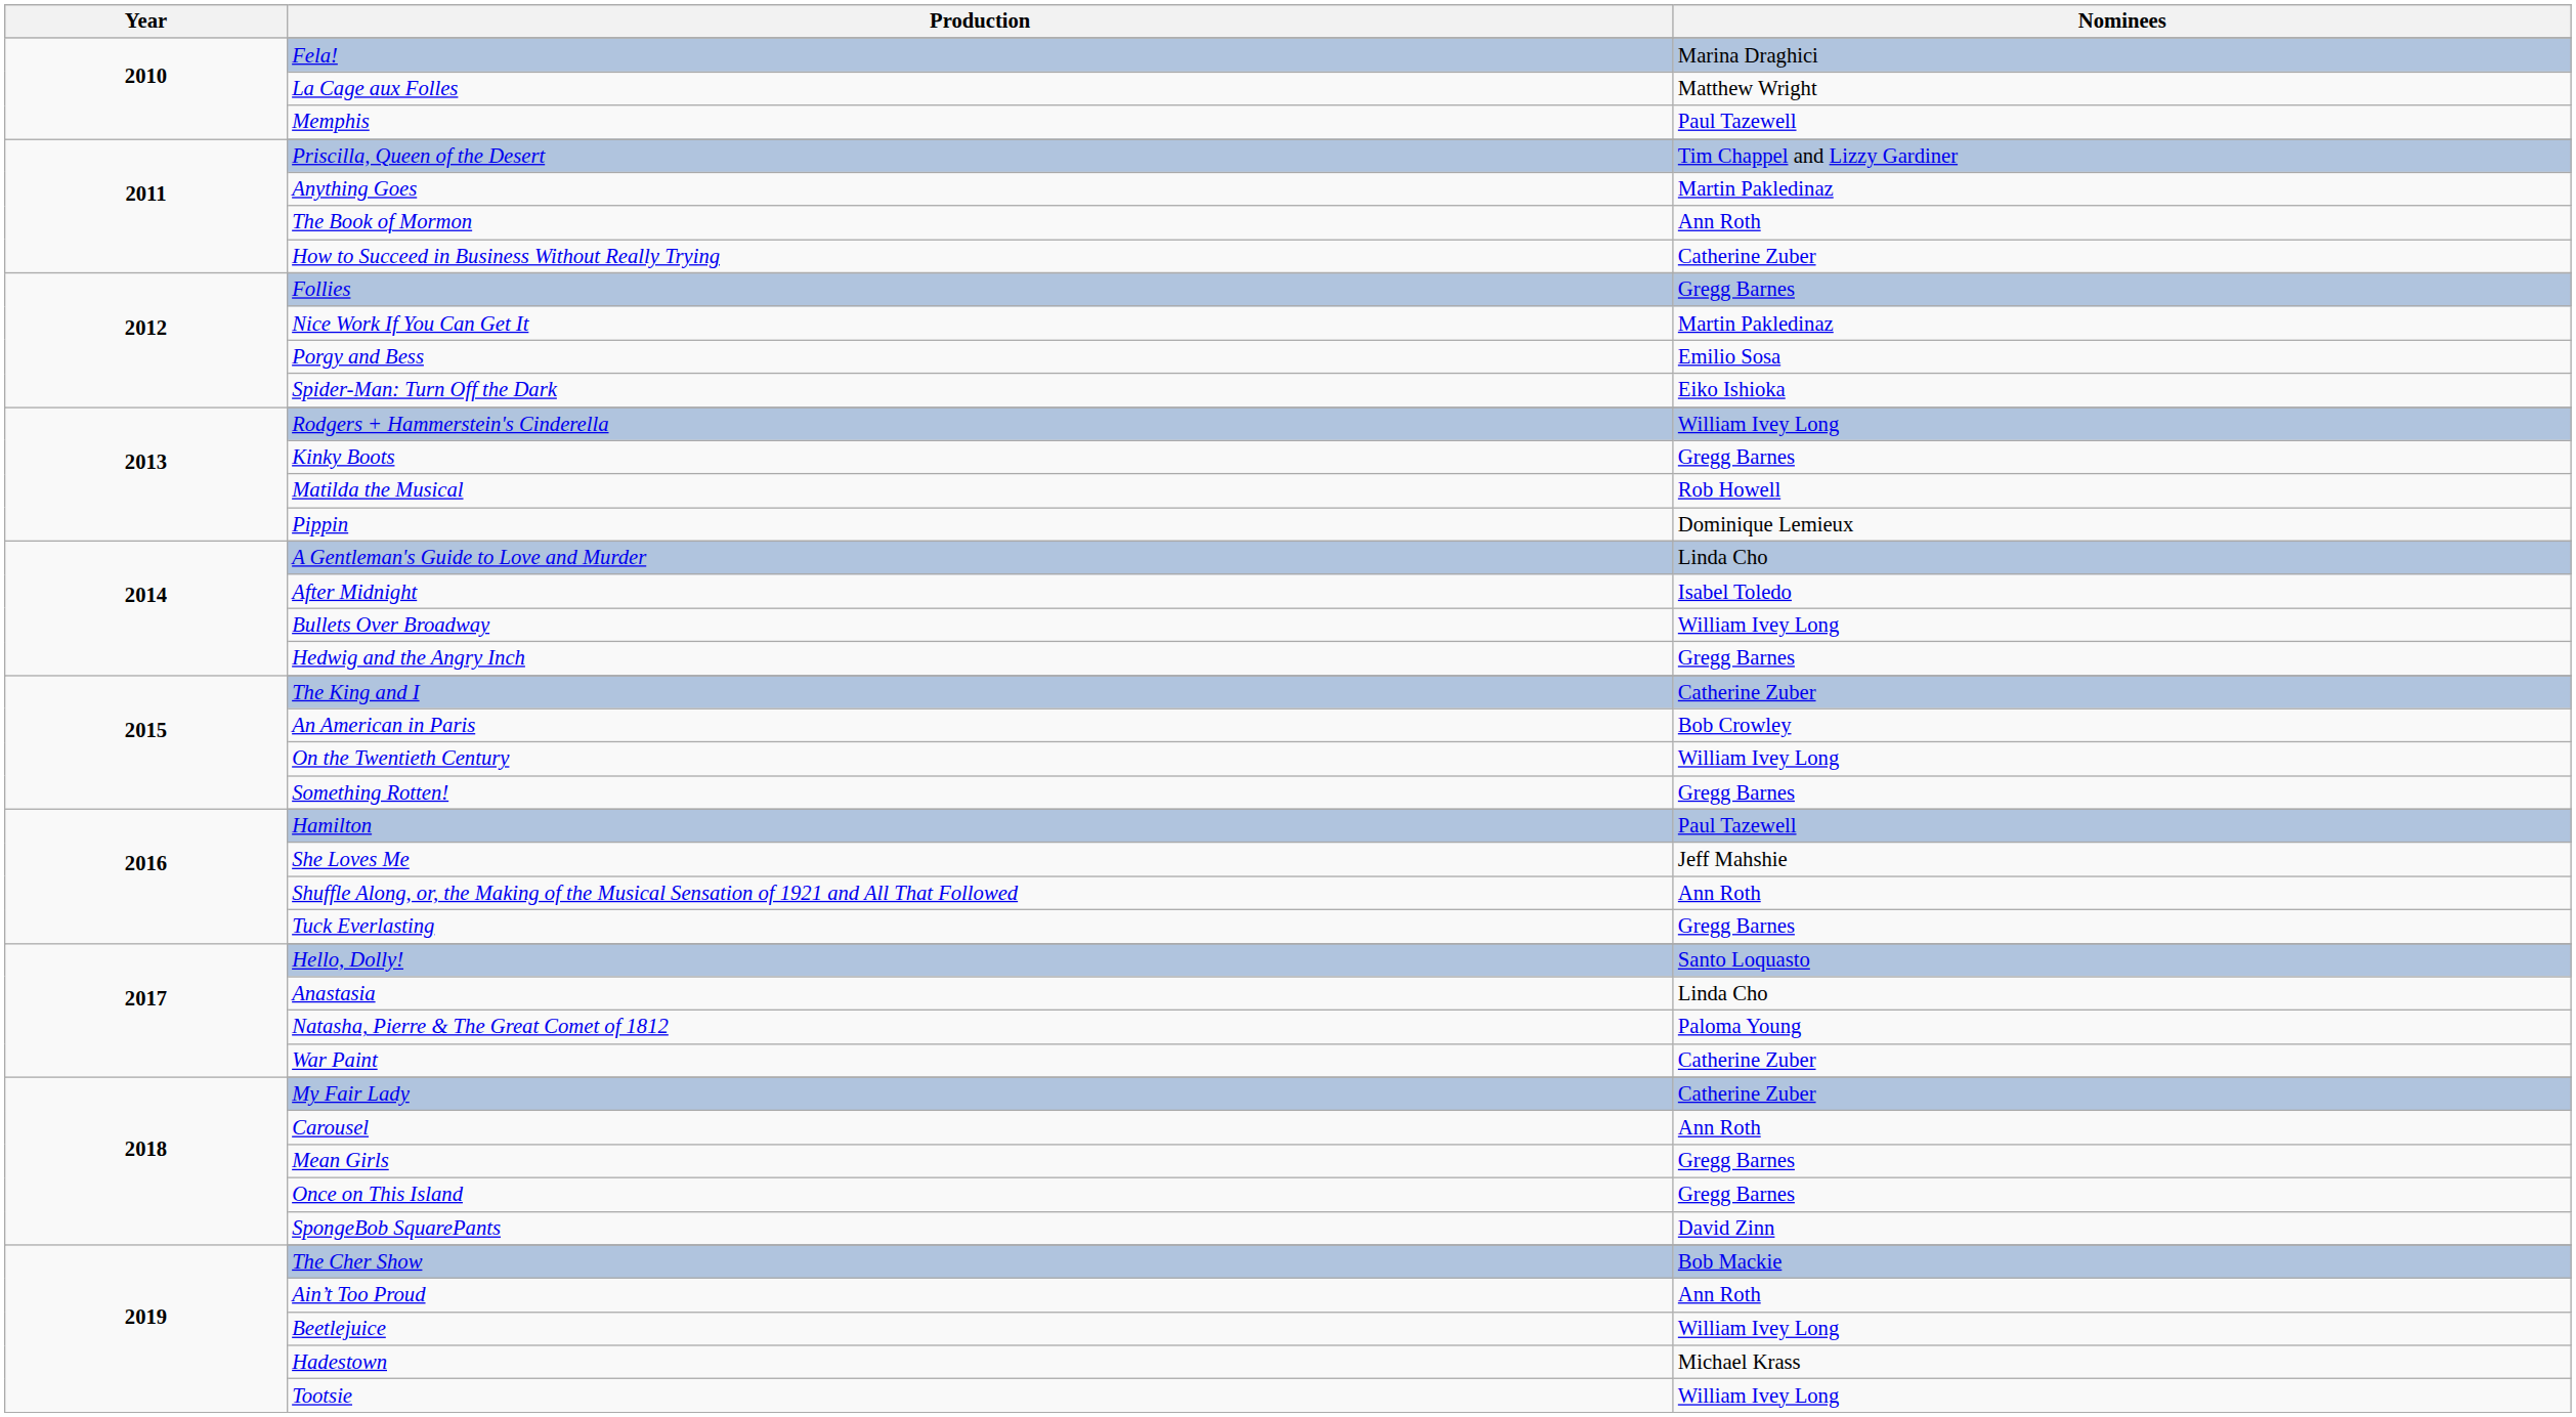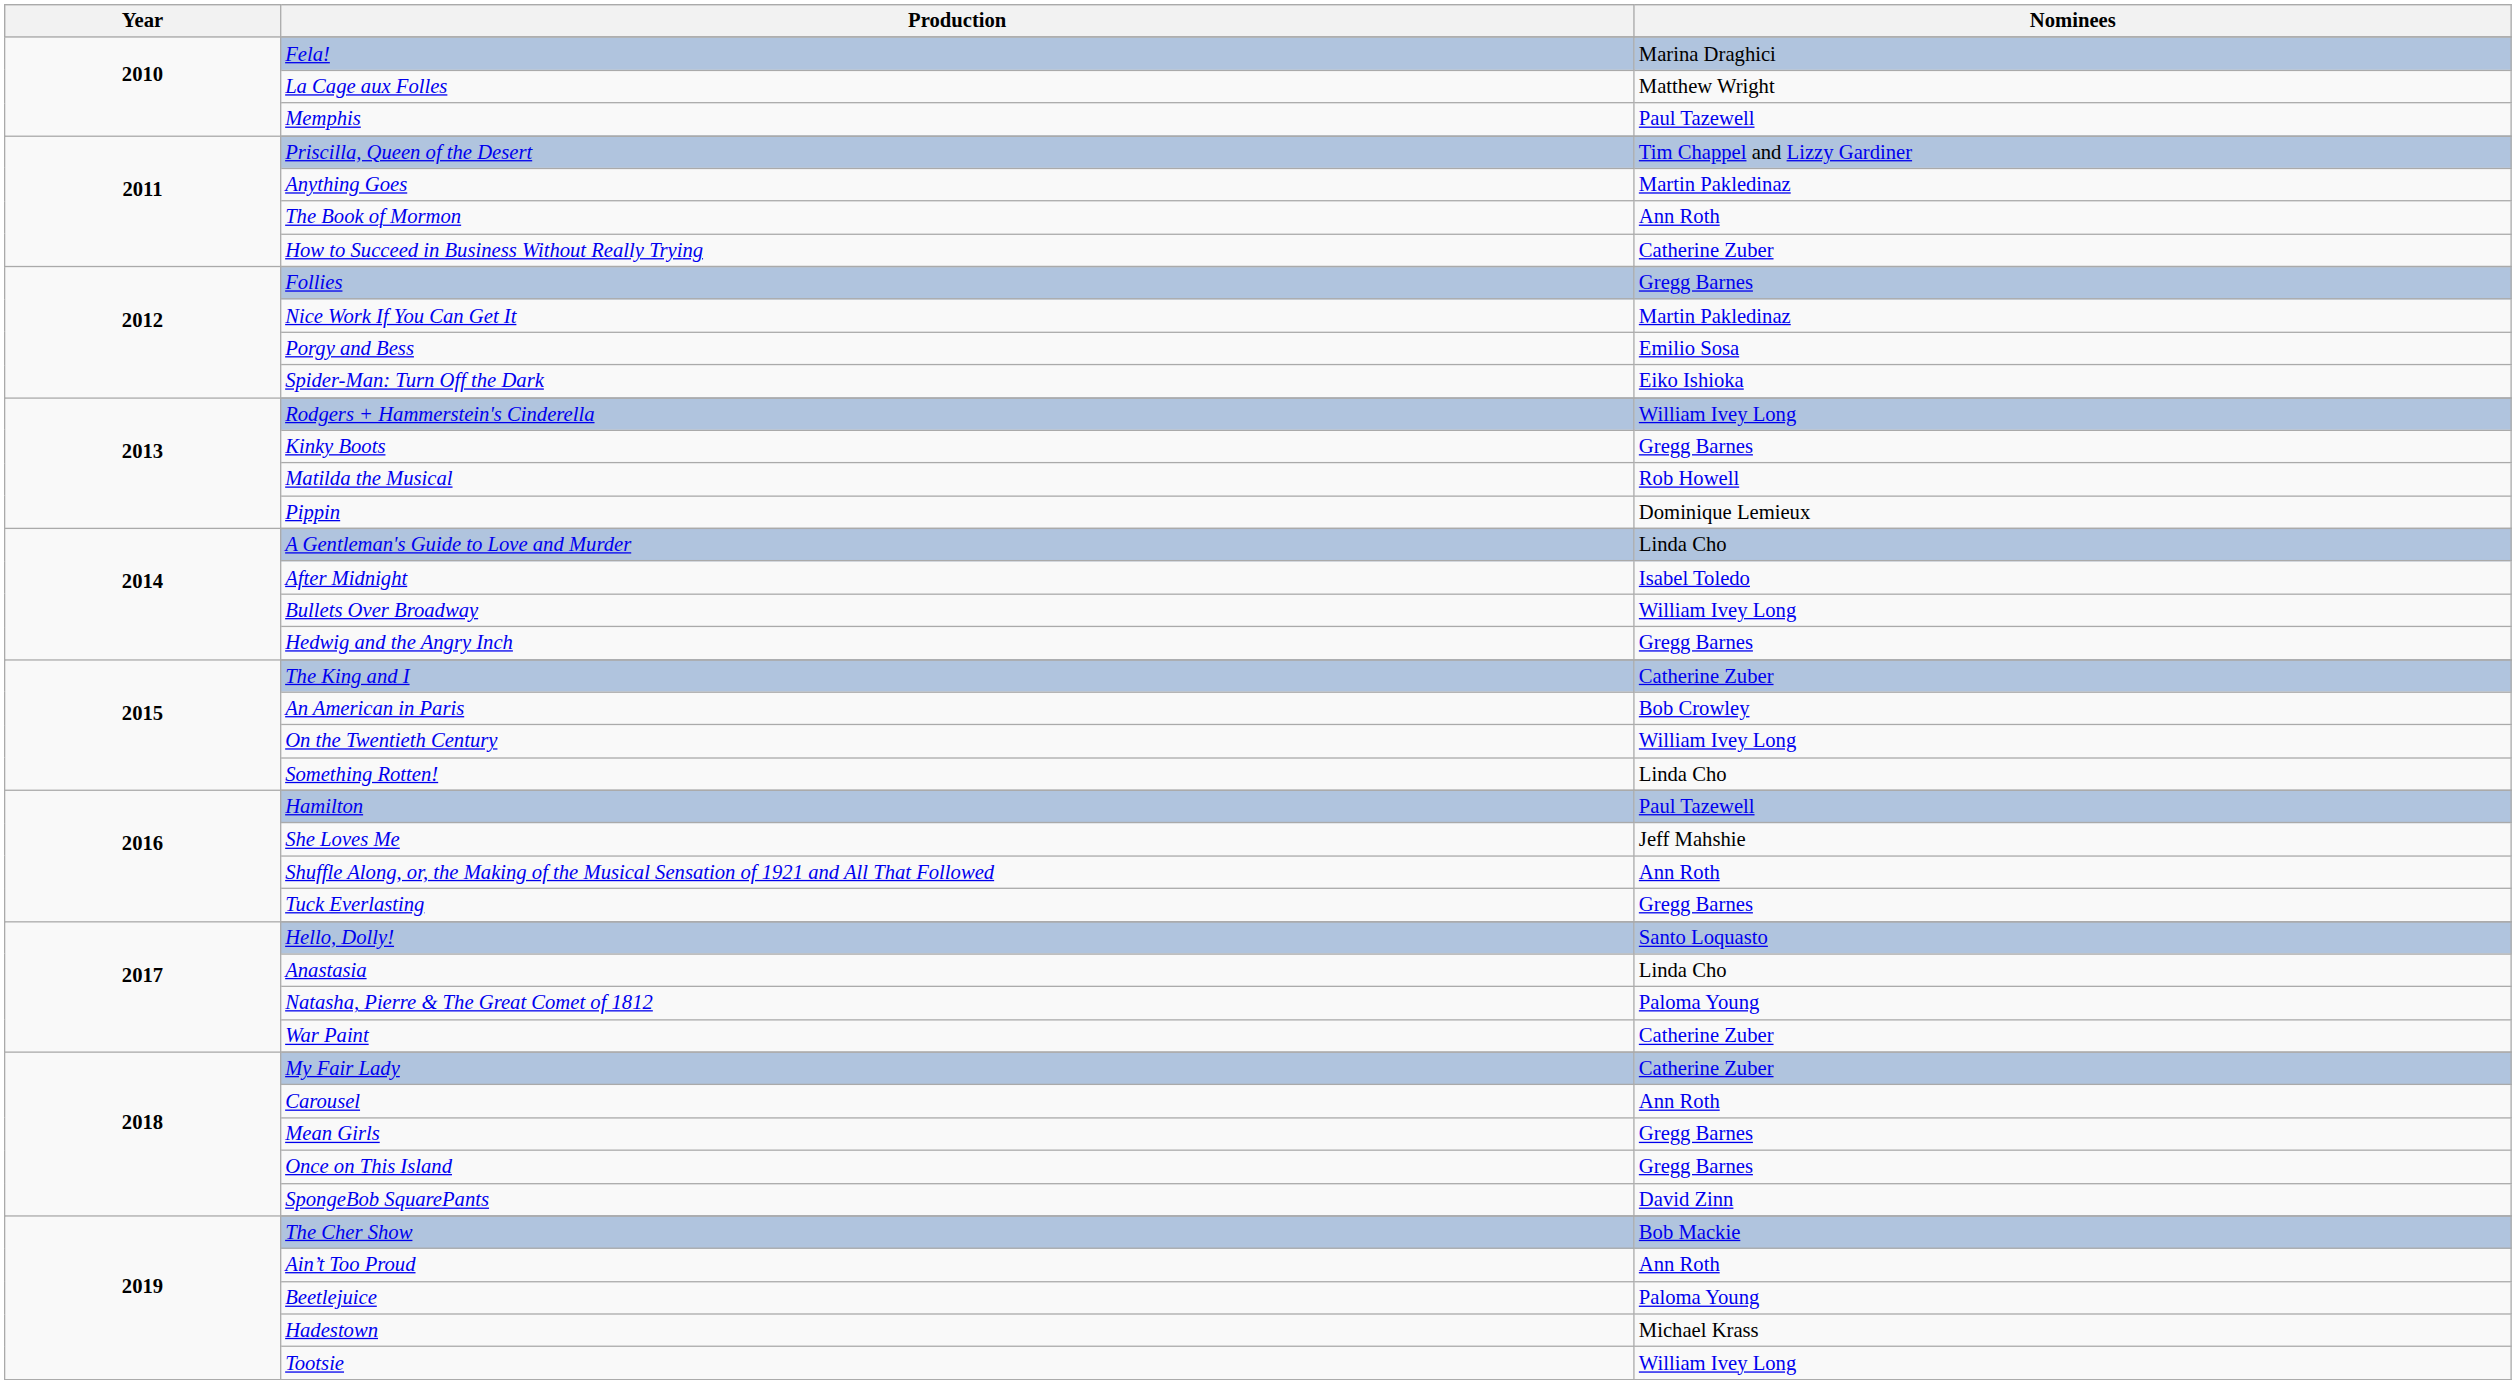 <table class="wikitable" style="width:98%;">
 <tr style="background:#bebebe;">
 <th style="width:11%;">Year</th>
 <th style="width:54%;">Production</th>
 <th style="width:35%;">Nominees</th>
 </tr>
 <tr>
 <td rowspan="4" align="center"><strong>2010</strong><br><br></td>
 </tr>
 <tr style="background:#B0C4DE">
 <td><em><a href='#'>Fela!</a></em></td>
 <td>Marina Draghici</td>
 </tr>
 <tr>
 <td><em><a href='#'>La Cage aux Folles</a></em></td>
 <td>Matthew Wright</td>
 </tr>
 <tr>
 <td><em><a href='#'>Memphis</a></em></td>
 <td><a href='#'>Paul Tazewell</a></td>
 </tr>
 <tr>
 <td rowspan="5" align="center"><strong>2011</strong><br><br></td>
 </tr>
 <tr style="background:#B0C4DE">
 <td><em><a href='#'>Priscilla, Queen of the Desert</a></em></td>
 <td><a href='#'>Tim Chappel</a> and <a href='#'>Lizzy Gardiner</a></td>
 </tr>
 <tr>
 <td><em><a href='#'>Anything Goes</a></em></td>
 <td><a href='#'>Martin Pakledinaz</a></td>
 </tr>
 <tr>
 <td><em><a href='#'>The Book of Mormon</a></em></td>
 <td><a href='#'>Ann Roth</a></td>
 </tr>
 <tr>
 <td><em><a href='#'>How to Succeed in Business Without Really Trying</a></em></td>
 <td><a href='#'>Catherine Zuber</a></td>
 </tr>
 <tr>
 <td rowspan="5" align="center"><strong>2012</strong><br><br></td>
 </tr>
 <tr style="background:#B0C4DE">
 <td><em><a href='#'>Follies</a></em></td>
 <td><a href='#'>Gregg Barnes</a></td>
 </tr>
 <tr>
 <td><em><a href='#'>Nice Work If You Can Get It</a></em></td>
 <td><a href='#'>Martin Pakledinaz</a></td>
 </tr>
 <tr>
 <td><em><a href='#'>Porgy and Bess</a></em></td>
 <td><a href='#'>Emilio Sosa</a></td>
 </tr>
 <tr>
 <td><em><a href='#'>Spider-Man: Turn Off the Dark</a></em></td>
 <td><a href='#'>Eiko Ishioka</a></td>
 </tr>
 <tr>
 <td rowspan="5" align="center"><strong>2013</strong><br><br></td>
 </tr>
 <tr style="background:#B0C4DE">
 <td><em><a href='#'>Rodgers + Hammerstein's Cinderella</a></em></td>
 <td><a href='#'>William Ivey Long</a></td>
 </tr>
 <tr>
 <td><em><a href='#'>Kinky Boots</a></em></td>
 <td><a href='#'>Gregg Barnes</a></td>
 </tr>
 <tr>
 <td><em><a href='#'>Matilda the Musical</a></em></td>
 <td><a href='#'>Rob Howell</a></td>
 </tr>
 <tr>
 <td><em><a href='#'>Pippin</a></em></td>
 <td>Dominique Lemieux</td>
 </tr>
 <tr>
 <td rowspan="5" align="center"><strong>2014</strong><br><br></td>
 </tr>
 <tr style="background:#B0C4DE">
 <td><em><a href='#'>A Gentleman's Guide to Love and Murder</a></em></td>
 <td>Linda Cho</td>
 </tr>
 <tr>
 <td><em><a href='#'>After Midnight</a></em></td>
 <td><a href='#'>Isabel Toledo</a></td>
 </tr>
 <tr>
 <td><em><a href='#'>Bullets Over Broadway</a></em></td>
 <td><a href='#'>William Ivey Long</a></td>
 </tr>
 <tr>
 <td><em><a href='#'>Hedwig and the Angry Inch</a></em></td>
 <td><a href='#'>Gregg Barnes</a></td>
 </tr>
 <tr>
 <td rowspan="5" align="center"><strong>2015</strong><br><br></td>
 </tr>
 <tr style="background:#B0C4DE">
 <td><em><a href='#'>The King and I</a></em></td>
 <td><a href='#'>Catherine Zuber</a></td>
 </tr>
 <tr>
 <td><em><a href='#'>An American in Paris</a></em></td>
 <td><a href='#'>Bob Crowley</a></td>
 </tr>
 <tr>
 <td><em><a href='#'>On the Twentieth Century</a></em></td>
 <td><a href='#'>William Ivey Long</a></td>
 </tr>
 <tr>
 <td><em><a href='#'>Something Rotten!</a></em></td>
-<td><a href='#'>Gregg Barnes</a></td>
+<td>Linda Cho</td>
 </tr>
 <tr>
 <td rowspan="5" align="center"><strong>2016</strong><br><br></td>
 </tr>
 <tr style="background:#B0C4DE">
 <td><em><a href='#'>Hamilton</a></em></td>
 <td><a href='#'>Paul Tazewell</a></td>
 </tr>
 <tr>
 <td><em><a href='#'>She Loves Me</a></em></td>
 <td>Jeff Mahshie</td>
 </tr>
 <tr>
 <td><em><a href='#'>Shuffle Along, or, the Making of the Musical Sensation of 1921 and All That Followed</a></em></td>
 <td><a href='#'>Ann Roth</a></td>
 </tr>
 <tr>
 <td><em><a href='#'>Tuck Everlasting</a></em></td>
 <td><a href='#'>Gregg Barnes</a></td>
 </tr>
 <tr>
 <td rowspan="5" align="center"><strong>2017</strong><br><br></td>
 </tr>
 <tr style="background:#B0C4DE">
 <td><a href='#'><em>Hello, Dolly!</em></a></td>
 <td><a href='#'>Santo Loquasto</a></td>
 </tr>
 <tr>
 <td><a href='#'><em>Anastasia</em></a></td>
 <td>Linda Cho</td>
 </tr>
 <tr>
 <td><em><a href='#'>Natasha, Pierre & The Great Comet of 1812</a></em></td>
 <td><a href='#'>Paloma Young</a></td>
 </tr>
 <tr>
 <td><a href='#'><em>War Paint</em></a></td>
 <td><a href='#'>Catherine Zuber</a></td>
 </tr>
 <tr>
 <td rowspan="6" align="center"><strong>2018</strong><br><br></td>
 </tr>
 <tr style="background:#B0C4DE">
 <td><em><a href='#'>My Fair Lady</a></em></td>
 <td><a href='#'>Catherine Zuber</a></td>
 </tr>
 <tr>
 <td><em><a href='#'>Carousel</a></em></td>
 <td><a href='#'>Ann Roth</a></td>
 </tr>
 <tr>
 <td><em><a href='#'>Mean Girls</a></em></td>
 <td><a href='#'>Gregg Barnes</a></td>
 </tr>
 <tr>
 <td><em><a href='#'>Once on This Island</a></em></td>
 <td><a href='#'>Gregg Barnes</a></td>
 </tr>
 <tr>
 <td><em><a href='#'>SpongeBob SquarePants</a></em></td>
 <td><a href='#'>David Zinn</a></td>
 </tr>
 <tr>
 <td rowspan="6" align="center"><strong>2019</strong><br><br></td>
 </tr>
 <tr style="background:#B0C4DE">
 <td><em><a href='#'>The Cher Show</a></em></td>
 <td><a href='#'>Bob Mackie</a></td>
 </tr>
 <tr>
 <td><em><a href='#'>Ain’t Too Proud</a></em></td>
 <td><a href='#'>Ann Roth</a></td>
 </tr>
 <tr>
 <td><em><a href='#'>Beetlejuice</a></em></td>
-<td><a href='#'>William Ivey Long</a></td>
+<td><a href='#'>Paloma Young</a></td>
 </tr>
 <tr>
 <td><em><a href='#'>Hadestown</a></em></td>
 <td>Michael Krass</td>
 </tr>
 <tr>
 <td><em><a href='#'>Tootsie</a></em></td>
 <td><a href='#'>William Ivey Long</a></td>
 </tr>
 <tr>
 </tr>
 </table>
